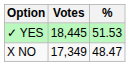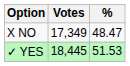 <table class="wikitable">
 <tr>
 <th>Option</th>
 <th>Votes</th>
 <th>%</th>
 </tr>
 <tr>
+<td>X NO</td>
+<td>17,349</td>
+<td>48.47</td>
+</tr>
+<tr>
 <td style=background:#bbf8be>✓ YES</td>
 <td style=background:#bbf8be>18,445</td>
 <td style=background:#bbf8be>51.53</td>
 </tr>
-<tr>
-<td>X NO</td>
-<td>17,349</td>
-<td>48.47</td>
-</tr>
 </table>
